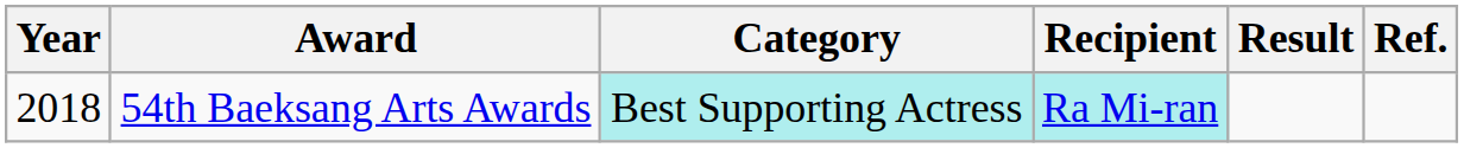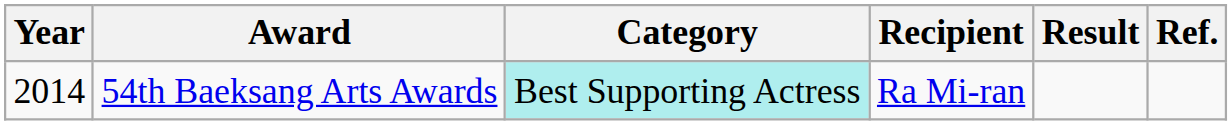 <table class="wikitable">
 <tr>
 <th>Year</th>
 <th>Award</th>
 <th>Category</th>
 <th>Recipient</th>
 <th>Result</th>
 <th>Ref.</th>
 </tr>
 <tr>
-<td>2018</td>
+<td>2014</td>
 <td><a href='#'>54th Baeksang Arts Awards</a></td>
 <td style="background: paleturquoise;">Best Supporting Actress</td>
-<td style="background: paleturquoise;"><a href='#'>Ra Mi-ran</a></td>
+<td><a href='#'>Ra Mi-ran</a></td>
 <td></td>
 <td></td>
 </tr>
 </table>
